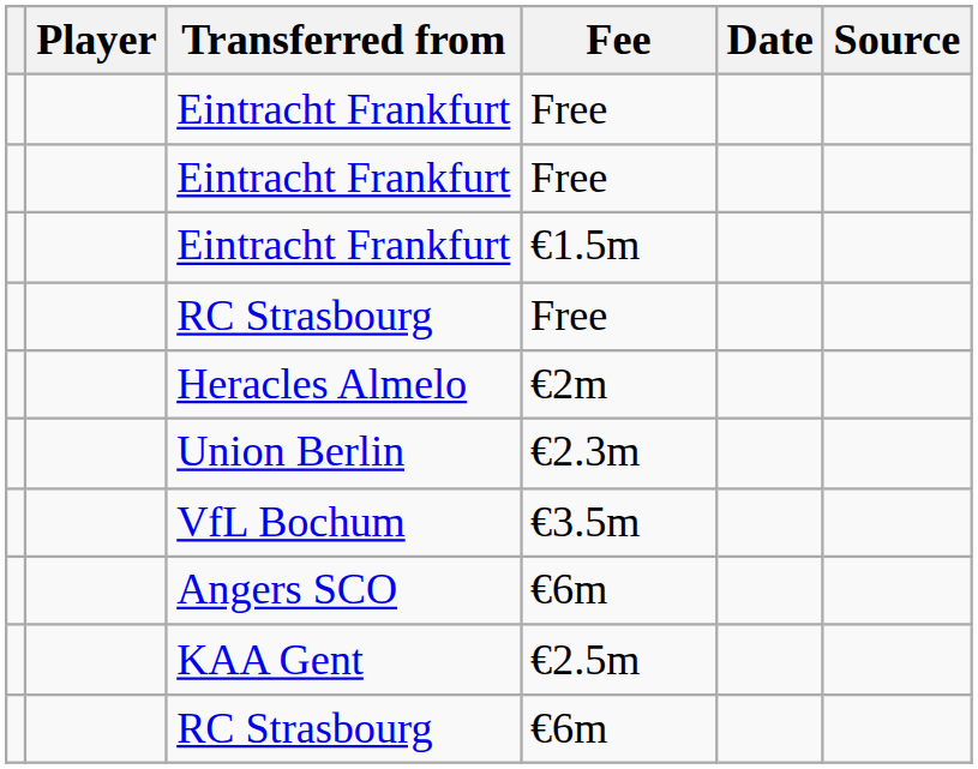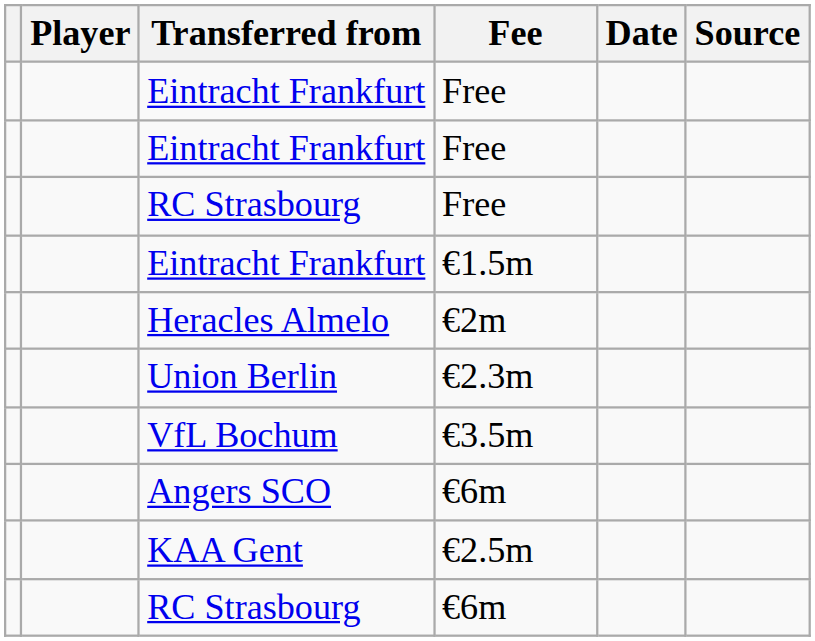 <table class="wikitable plainrowheaders sortable">
 <tr>
 <th></th>
 <th scope="col">Player</th>
 <th>Transferred from</th>
 <th style="width: 65px;">Fee</th>
 <th scope="col">Date</th>
 <th scope="col">Source</th>
 </tr>
 <tr>
 <td align=center></td>
 <td></td>
 <td><a href='#'>Eintracht Frankfurt</a></td>
 <td>Free</td>
 <td></td>
 <td></td>
 </tr>
 <tr>
 <td align=center></td>
 <td></td>
 <td><a href='#'>Eintracht Frankfurt</a></td>
 <td>Free</td>
 <td></td>
 <td></td>
 </tr>
 <tr>
 <td align=center></td>
 <td></td>
-<td><a href='#'>Eintracht Frankfurt</a></td>
-<td>€1.5m</td>
+<td> <a href='#'>RC Strasbourg</a></td>
+<td>Free</td>
 <td></td>
 <td></td>
 </tr>
 <tr>
 <td align=center></td>
 <td></td>
-<td> <a href='#'>RC Strasbourg</a></td>
-<td>Free</td>
+<td><a href='#'>Eintracht Frankfurt</a></td>
+<td>€1.5m</td>
 <td></td>
 <td></td>
 </tr>
 <tr>
 <td align=center></td>
 <td></td>
 <td> <a href='#'>Heracles Almelo</a></td>
 <td>€2m</td>
 <td></td>
 <td></td>
 </tr>
 <tr>
 <td align=center></td>
 <td></td>
 <td><a href='#'>Union Berlin</a></td>
 <td>€2.3m</td>
 <td></td>
 <td></td>
 </tr>
 <tr>
 <td align=center></td>
 <td></td>
 <td><a href='#'>VfL Bochum</a></td>
 <td>€3.5m</td>
 <td></td>
 <td></td>
 </tr>
 <tr>
 <td align=center></td>
 <td></td>
 <td> <a href='#'>Angers SCO</a></td>
 <td>€6m</td>
 <td></td>
 <td></td>
 </tr>
 <tr>
 <td align=center></td>
 <td></td>
 <td> <a href='#'>KAA Gent</a></td>
 <td>€2.5m</td>
 <td></td>
 <td></td>
 </tr>
 <tr>
 <td align=center></td>
 <td></td>
 <td> <a href='#'>RC Strasbourg</a></td>
 <td>€6m</td>
 <td></td>
 <td></td>
 </tr>
 </table>
